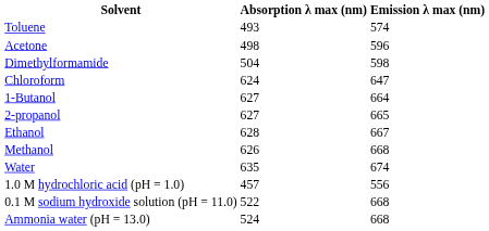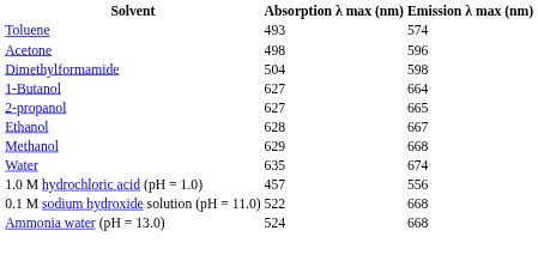 <table>
 <tr>
 <th>Solvent</th>
 <th>Absorption λ max (nm)</th>
 <th>Emission λ max (nm)</th>
 </tr>
 <tr>
 <td><a href='#'>Toluene</a></td>
 <td>493</td>
 <td>574</td>
 </tr>
 <tr>
 <td><a href='#'>Acetone</a></td>
 <td>498</td>
 <td>596</td>
 </tr>
 <tr>
 <td><a href='#'>Dimethylformamide</a></td>
 <td>504</td>
 <td>598</td>
 </tr>
 <tr>
-<td><a href='#'>Chloroform</a></td>
-<td>624</td>
-<td>647</td>
-</tr>
-<tr>
 <td><a href='#'>1-Butanol</a></td>
 <td>627</td>
 <td>664</td>
 </tr>
 <tr>
 <td><a href='#'>2-propanol</a></td>
 <td>627</td>
 <td>665</td>
 </tr>
 <tr>
 <td><a href='#'>Ethanol</a></td>
 <td>628</td>
 <td>667</td>
 </tr>
 <tr>
 <td><a href='#'>Methanol</a></td>
-<td>626</td>
+<td>629</td>
 <td>668</td>
 </tr>
 <tr>
 <td><a href='#'>Water</a></td>
 <td>635</td>
 <td>674</td>
 </tr>
 <tr>
 <td>1.0 M <a href='#'>hydrochloric acid</a> (pH = 1.0)</td>
 <td>457</td>
 <td>556</td>
 </tr>
 <tr>
 <td>0.1 M <a href='#'>sodium hydroxide</a> solution (pH = 11.0)</td>
 <td>522</td>
 <td>668</td>
 </tr>
 <tr>
 <td><a href='#'>Ammonia water</a> (pH = 13.0)</td>
 <td>524</td>
 <td>668</td>
 </tr>
 </table>
